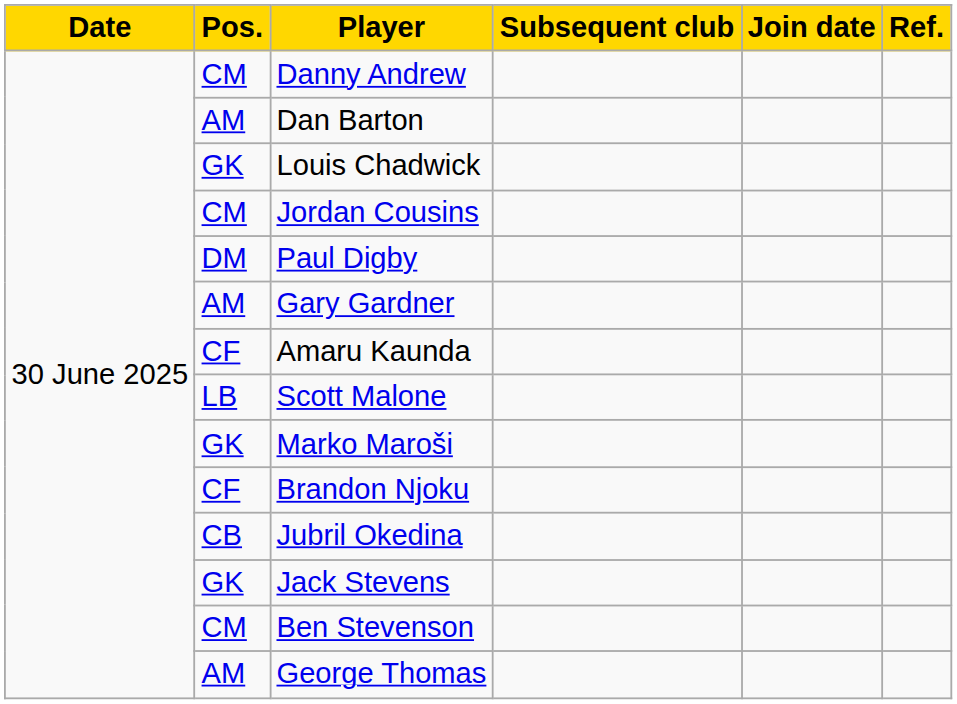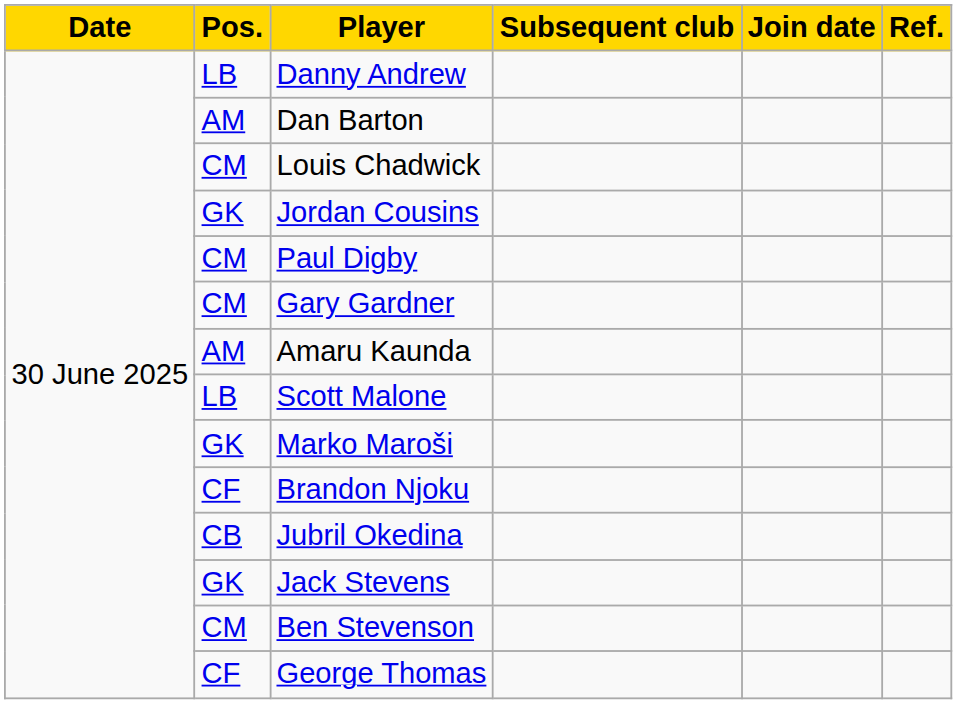 <table class="wikitable plainrowheaders sortable">
 <tr>
 <th style="background:#ffd700;color:#000;">Date</th>
 <th style="background:#ffd700;color:#000;">Pos.</th>
 <th style="background:#ffd700;color:#000;">Player</th>
 <th style="background:#ffd700;color:#000;">Subsequent club</th>
 <th style="background:#ffd700;color:#000;">Join date</th>
 <th style="background:#ffd700;color:#000;">Ref.</th>
 </tr>
 <tr>
 <td rowspan="14">30 June 2025</td>
-<td><a href='#'>CM</a></td>
+<td><a href='#'>LB</a></td>
 <td> <a href='#'>Danny Andrew</a></td>
 <td></td>
 <td></td>
 <td></td>
 </tr>
 <tr>
 <td><a href='#'>AM</a></td>
 <td> Dan Barton</td>
 <td></td>
 <td></td>
 <td></td>
 </tr>
 <tr>
-<td><a href='#'>GK</a></td>
+<td><a href='#'>CM</a></td>
 <td> Louis Chadwick</td>
 <td></td>
 <td></td>
 <td></td>
 </tr>
 <tr>
-<td><a href='#'>CM</a></td>
+<td><a href='#'>GK</a></td>
 <td> <a href='#'>Jordan Cousins</a></td>
 <td></td>
 <td></td>
 <td></td>
 </tr>
 <tr>
-<td><a href='#'>DM</a></td>
+<td><a href='#'>CM</a></td>
 <td> <a href='#'>Paul Digby</a></td>
 <td></td>
 <td></td>
 <td></td>
 </tr>
 <tr>
-<td><a href='#'>AM</a></td>
+<td><a href='#'>CM</a></td>
 <td> <a href='#'>Gary Gardner</a></td>
 <td></td>
 <td></td>
 <td></td>
 </tr>
 <tr>
-<td><a href='#'>CF</a></td>
+<td><a href='#'>AM</a></td>
 <td> Amaru Kaunda</td>
 <td></td>
 <td></td>
 <td></td>
 </tr>
 <tr>
 <td><a href='#'>LB</a></td>
 <td> <a href='#'>Scott Malone</a></td>
 <td></td>
 <td></td>
 <td></td>
 </tr>
 <tr>
 <td><a href='#'>GK</a></td>
 <td> <a href='#'>Marko Maroši</a></td>
 <td></td>
 <td></td>
 <td></td>
 </tr>
 <tr>
 <td><a href='#'>CF</a></td>
 <td> <a href='#'>Brandon Njoku</a></td>
 <td></td>
 <td></td>
 <td></td>
 </tr>
 <tr>
 <td><a href='#'>CB</a></td>
 <td> <a href='#'>Jubril Okedina</a></td>
 <td></td>
 <td></td>
 <td></td>
 </tr>
 <tr>
 <td><a href='#'>GK</a></td>
 <td> <a href='#'>Jack Stevens</a></td>
 <td></td>
 <td></td>
 <td></td>
 </tr>
 <tr>
 <td><a href='#'>CM</a></td>
 <td> <a href='#'>Ben Stevenson</a></td>
 <td></td>
 <td></td>
 <td></td>
 </tr>
 <tr>
-<td><a href='#'>AM</a></td>
+<td><a href='#'>CF</a></td>
 <td> <a href='#'>George Thomas</a></td>
 <td></td>
 <td></td>
 <td></td>
 </tr>
 </table>
